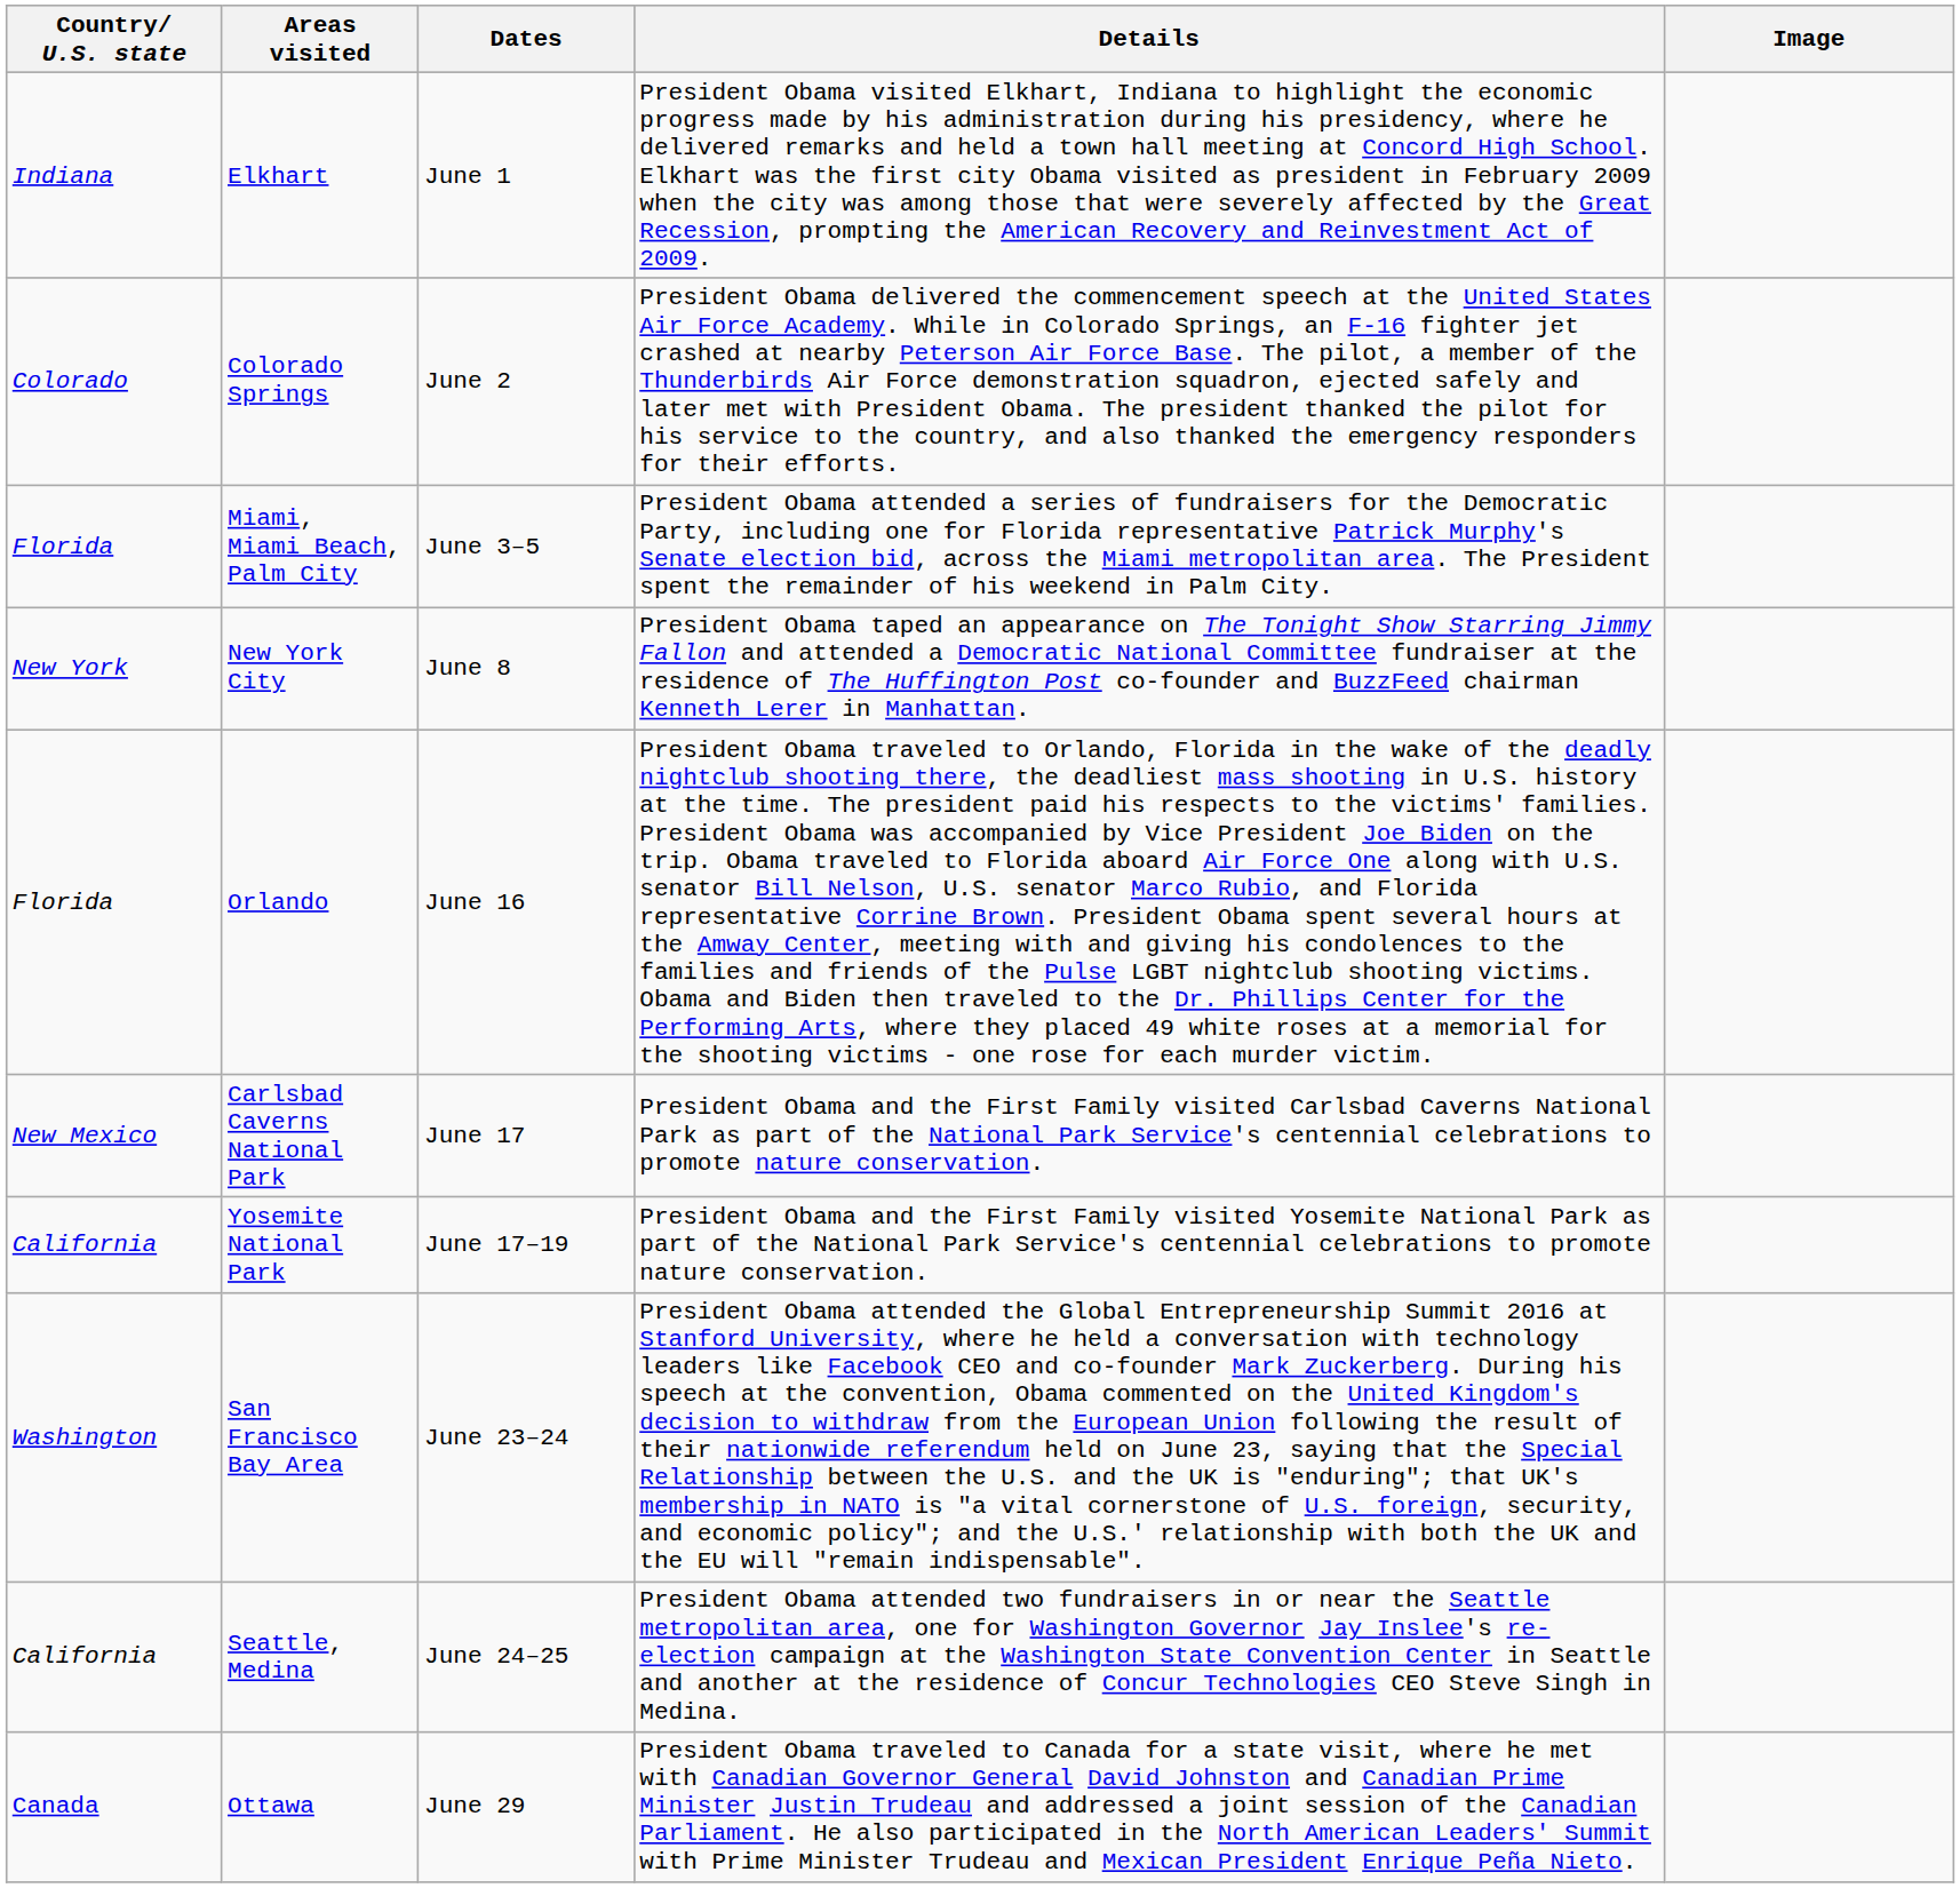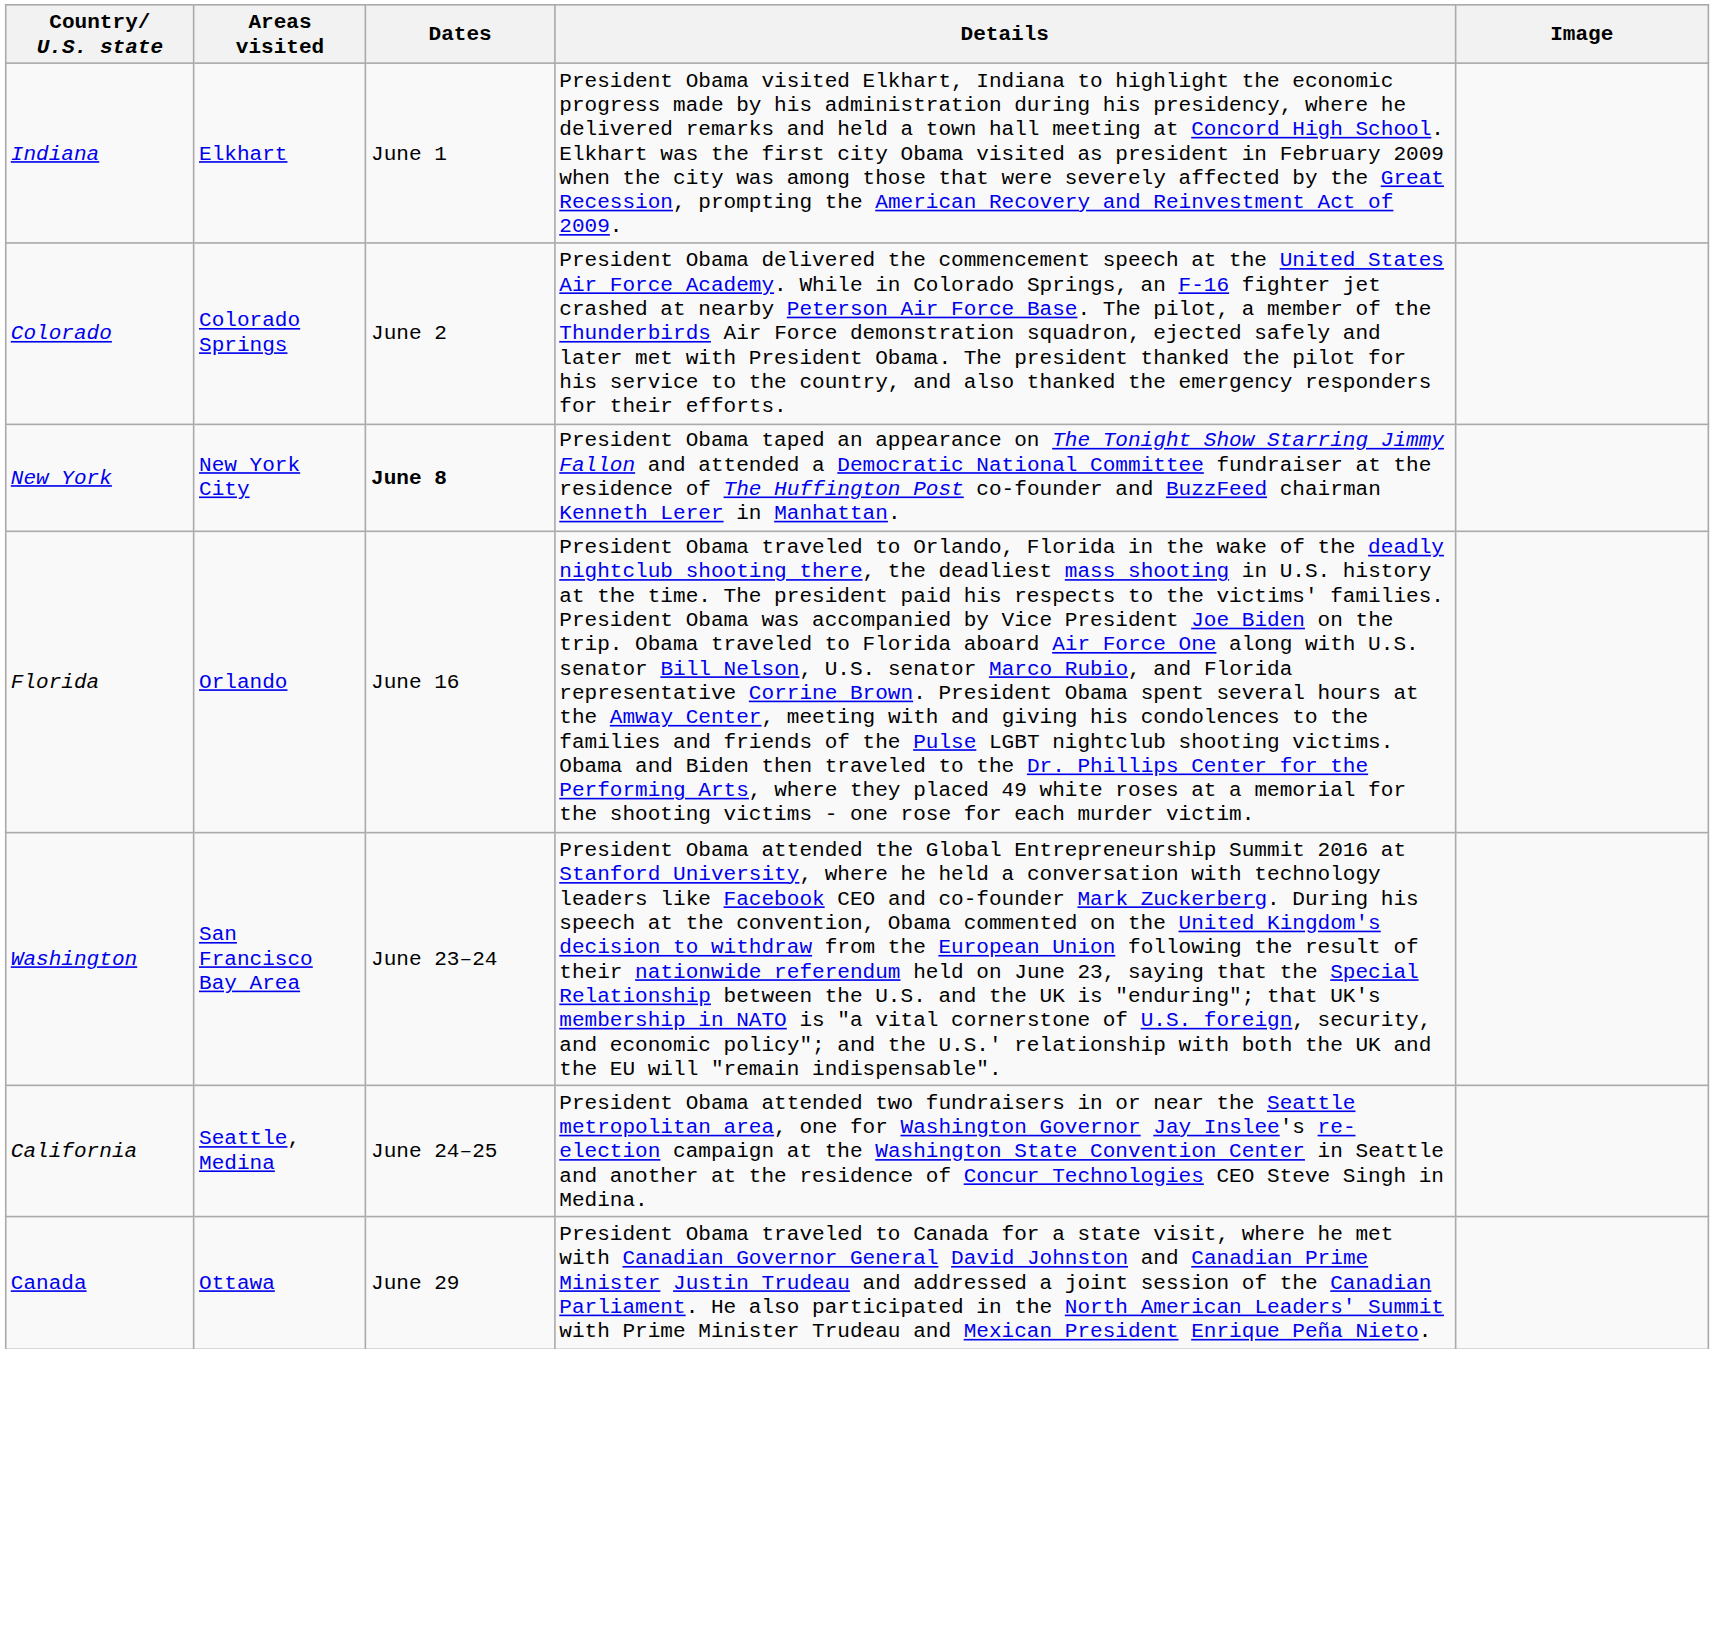 <table class="wikitable" style="margin: 1em auto 1em auto">
 <tr>
 <th width=110>Country/<br><em>U.S. state</em></th>
 <th width=100>Areas visited</th>
 <th width=110>Dates</th>
 <th width=550>Details</th>
 <th width=150>Image</th>
 </tr>
 <tr>
 <td> <em><a href='#'>Indiana</a></em></td>
 <td><a href='#'>Elkhart</a></td>
 <td>June 1</td>
 <td>President Obama visited Elkhart, Indiana to highlight the economic progress made by his administration during his presidency, where he delivered remarks and held a town hall meeting at <a href='#'>Concord High School</a>. Elkhart was the first city Obama visited as president in February 2009 when the city was among those that were severely affected by the <a href='#'>Great Recession</a>, prompting the <a href='#'>American Recovery and Reinvestment Act of 2009</a>.</td>
 <td></td>
 </tr>
 <tr>
 <td> <em><a href='#'>Colorado</a></em></td>
 <td><a href='#'>Colorado Springs</a></td>
 <td>June 2</td>
 <td>President Obama delivered the commencement speech at the <a href='#'>United States Air Force Academy</a>. While in Colorado Springs, an <a href='#'>F-16</a> fighter jet crashed at nearby <a href='#'>Peterson Air Force Base</a>. The pilot, a member of the <a href='#'>Thunderbirds</a> Air Force demonstration squadron, ejected safely and later met with President Obama. The president thanked the pilot for his service to the country, and also thanked the emergency responders for their efforts.</td>
 <td></td>
 </tr>
 <tr>
-<td> <em><a href='#'>Florida</a></em></td>
-<td><a href='#'>Miami</a>,<br><a href='#'>Miami Beach</a>,<br><a href='#'>Palm City</a></td>
-<td>June 3–5</td>
-<td>President Obama attended a series of fundraisers for the Democratic Party, including one for Florida representative <a href='#'>Patrick Murphy</a>'s <a href='#'>Senate election bid</a>, across the <a href='#'>Miami metropolitan area</a>. The President spent the remainder of his weekend in Palm City.</td>
-<td></td>
-</tr>
-<tr>
 <td> <em><a href='#'>New York</a></em></td>
 <td><a href='#'>New York City</a></td>
-<td>June 8</td>
+<td><strong>June 8</strong></td>
 <td>President Obama taped an appearance on <em><a href='#'>The Tonight Show Starring Jimmy Fallon</a></em> and attended a <a href='#'>Democratic National Committee</a> fundraiser at the residence of <em><a href='#'>The Huffington Post</a></em> co-founder and <a href='#'>BuzzFeed</a> chairman <a href='#'>Kenneth Lerer</a> in <a href='#'>Manhattan</a>.</td>
 <td></td>
 </tr>
 <tr>
 <td> <em>Florida</em></td>
 <td><a href='#'>Orlando</a></td>
 <td>June 16</td>
 <td>President Obama traveled to Orlando, Florida in the wake of the <a href='#'>deadly nightclub shooting there</a>, the deadliest <a href='#'>mass shooting</a> in U.S. history at the time. The president paid his respects to the victims' families. President Obama was accompanied by Vice President <a href='#'>Joe Biden</a> on the trip. Obama traveled to Florida aboard <a href='#'>Air Force One</a> along with U.S. senator <a href='#'>Bill Nelson</a>, U.S. senator <a href='#'>Marco Rubio</a>, and Florida representative <a href='#'>Corrine Brown</a>. President Obama spent several hours at the <a href='#'>Amway Center</a>, meeting with and giving his condolences to the families and friends of the <a href='#'>Pulse</a> LGBT nightclub shooting victims. Obama and Biden then traveled to the <a href='#'>Dr. Phillips Center for the Performing Arts</a>, where they placed 49 white roses at a memorial for the shooting victims - one rose for each murder victim.</td>
-<td></td>
-</tr>
-<tr>
-<td> <em><a href='#'>New Mexico</a></em></td>
-<td><a href='#'>Carlsbad Caverns National Park</a></td>
-<td>June 17</td>
-<td>President Obama and the First Family visited Carlsbad Caverns National Park as part of the <a href='#'>National Park Service</a>'s centennial celebrations to promote <a href='#'>nature conservation</a>.</td>
-<td></td>
-</tr>
-<tr>
-<td> <em><a href='#'>California</a></em></td>
-<td><a href='#'>Yosemite National Park</a></td>
-<td>June 17–19</td>
-<td>President Obama and the First Family visited Yosemite National Park as part of the National Park Service's centennial celebrations to promote nature conservation.</td>
 <td></td>
 </tr>
 <tr>
 <td> <em><a href='#'>Washington</a></em></td>
 <td><a href='#'>San Francisco Bay Area</a></td>
 <td>June 23–24</td>
 <td>President Obama attended the Global Entrepreneurship Summit 2016 at <a href='#'>Stanford University</a>, where he held a conversation with technology leaders like <a href='#'>Facebook</a> CEO and co-founder <a href='#'>Mark Zuckerberg</a>. During his speech at the convention, Obama commented on the <a href='#'>United Kingdom's decision to withdraw</a> from the <a href='#'>European Union</a> following the result of their <a href='#'>nationwide referendum</a> held on June 23, saying that the <a href='#'>Special Relationship</a> between the U.S. and the UK is "enduring"; that UK's <a href='#'>membership in NATO</a> is "a vital cornerstone of <a href='#'>U.S. foreign</a>, security, and economic policy"; and the U.S.' relationship with both the UK and the EU will "remain indispensable".</td>
 <td></td>
 </tr>
 <tr>
 <td> <em>California</em></td>
 <td><a href='#'>Seattle</a>,<br><a href='#'>Medina</a></td>
 <td>June 24–25</td>
 <td>President Obama attended two fundraisers in or near the <a href='#'>Seattle metropolitan area</a>, one for <a href='#'>Washington Governor</a> <a href='#'>Jay Inslee</a>'s <a href='#'>re-election</a> campaign at the <a href='#'>Washington State Convention Center</a> in Seattle and another at the residence of <a href='#'>Concur Technologies</a> CEO Steve Singh in Medina.</td>
 <td></td>
 </tr>
 <tr>
 <td> <a href='#'>Canada</a></td>
 <td><a href='#'>Ottawa</a></td>
 <td>June 29</td>
 <td>President Obama traveled to Canada for a state visit, where he met with <a href='#'>Canadian Governor General</a> <a href='#'>David Johnston</a> and <a href='#'>Canadian Prime Minister</a> <a href='#'>Justin Trudeau</a> and addressed a joint session of the <a href='#'>Canadian Parliament</a>. He also participated in the <a href='#'>North American Leaders' Summit</a> with Prime Minister Trudeau and <a href='#'>Mexican President</a> <a href='#'>Enrique Peña Nieto</a>.</td>
 <td></td>
 </tr>
 </table>
